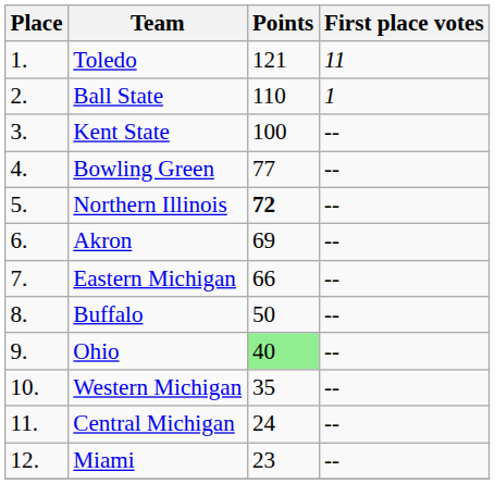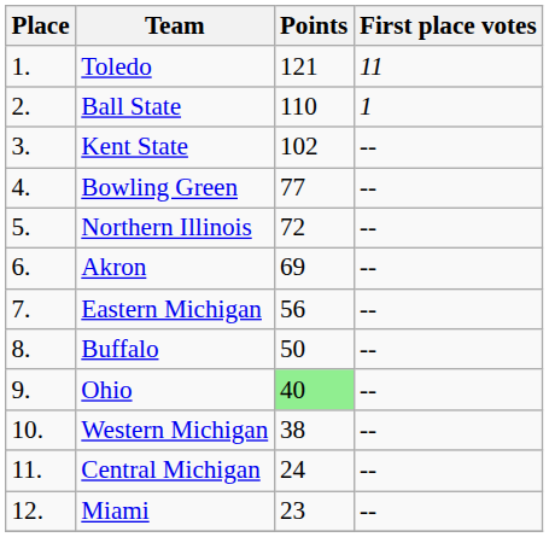 <table class="wikitable">
 <tr>
 <th>Place</th>
 <th>Team</th>
 <th>Points</th>
 <th>First place votes</th>
 </tr>
 <tr>
 <td>1.</td>
 <td ! style=><a href='#'><span>Toledo</span></a></td>
 <td>121</td>
 <td><em>11</em></td>
 </tr>
 <tr>
 <td>2.</td>
 <td ! style=><a href='#'><span>Ball State</span></a></td>
 <td>110</td>
 <td><em>1</em></td>
 </tr>
 <tr>
 <td>3.</td>
 <td ! style=><a href='#'><span>Kent State</span></a></td>
-<td>100</td>
+<td>102</td>
 <td>--</td>
 </tr>
 <tr>
 <td>4.</td>
 <td ! style=><a href='#'><span>Bowling Green</span></a></td>
 <td>77</td>
 <td>--</td>
 </tr>
 <tr>
 <td>5.</td>
 <td ! style=><a href='#'><span>Northern Illinois</span></a></td>
-<td><strong>72</strong></td>
+<td>72</td>
 <td>--</td>
 </tr>
 <tr>
 <td>6.</td>
 <td ! style=><a href='#'><span>Akron</span></a></td>
 <td>69</td>
 <td>--</td>
 </tr>
 <tr>
 <td>7.</td>
 <td ! style=><a href='#'><span>Eastern Michigan</span></a></td>
-<td>66</td>
+<td>56</td>
 <td>--</td>
 </tr>
 <tr>
 <td>8.</td>
 <td ! style=><a href='#'><span>Buffalo</span></a></td>
 <td>50</td>
 <td>--</td>
 </tr>
 <tr>
 <td>9.</td>
 <td ! style=><a href='#'><span>Ohio</span></a></td>
 <td style="background: lightgreen;">40</td>
 <td>--</td>
 </tr>
 <tr>
 <td>10.</td>
 <td ! style=><a href='#'><span>Western Michigan</span></a></td>
-<td>35</td>
+<td>38</td>
 <td>--</td>
 </tr>
 <tr>
 <td>11.</td>
 <td ! style=><a href='#'><span>Central Michigan</span></a></td>
 <td>24</td>
 <td>--</td>
 </tr>
 <tr>
 <td>12.</td>
 <td ! style=><a href='#'><span>Miami</span></a></td>
 <td>23</td>
 <td>--</td>
 </tr>
 <tr>
 </tr>
 </table>
